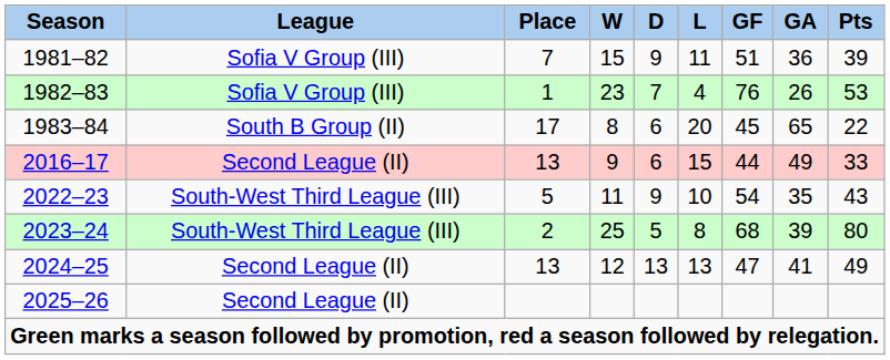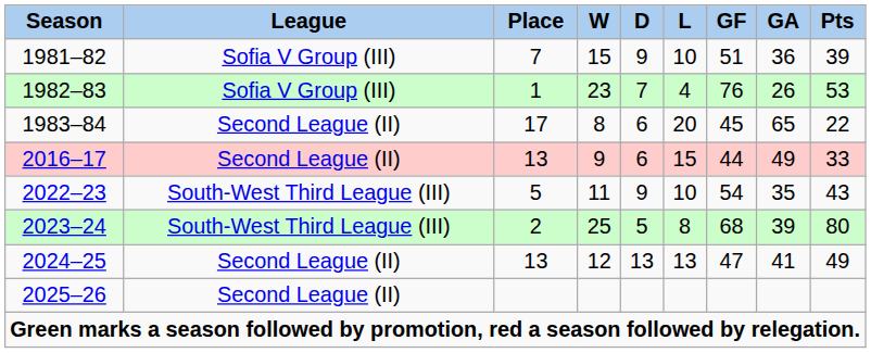 <table class="wikitable" style="text-align:center; font-size:100%">
 <tr>
 <th style="background:#ABCDEF;">Season</th>
 <th style="background:#ABCDEF;">League</th>
 <th style="background:#ABCDEF;">Place</th>
 <th style="background:#ABCDEF;">W</th>
 <th style="background:#ABCDEF;">D</th>
 <th style="background:#ABCDEF;">L</th>
 <th style="background:#ABCDEF;">GF</th>
 <th style="background:#ABCDEF;">GA</th>
 <th style="background:#ABCDEF;">Pts</th>
 </tr>
 <tr>
 <td>1981–82</td>
 <td><a href='#'>Sofia V Group</a> (III)</td>
 <td>7</td>
 <td>15</td>
 <td>9</td>
-<td>11</td>
+<td>10</td>
 <td>51</td>
 <td>36</td>
 <td>39</td>
 </tr>
 <tr align="center" style="background:#ccfecc;">
 <td>1982–83</td>
 <td><a href='#'>Sofia V Group</a> (III)</td>
 <td>1</td>
 <td>23</td>
 <td>7</td>
 <td>4</td>
 <td>76</td>
 <td>26</td>
 <td>53</td>
 </tr>
 <tr>
 <td>1983–84</td>
-<td><a href='#'>South B Group</a> (II)</td>
+<td><a href='#'>Second League</a> (II)</td>
 <td>17</td>
 <td>8</td>
 <td>6</td>
 <td>20</td>
 <td>45</td>
 <td>65</td>
 <td>22</td>
 </tr>
 <tr align="center" style="background:#ffcccc;">
 <td><a href='#'>2016–17</a></td>
 <td><a href='#'>Second League</a> (II)</td>
 <td>13</td>
 <td>9</td>
 <td>6</td>
 <td>15</td>
 <td>44</td>
 <td>49</td>
 <td>33</td>
 </tr>
 <tr align="center">
 <td><a href='#'>2022–23</a></td>
 <td><a href='#'>South-West Third League</a> (III)</td>
 <td>5</td>
 <td>11</td>
 <td>9</td>
 <td>10</td>
 <td>54</td>
 <td>35</td>
 <td>43</td>
 </tr>
 <tr align="center" style="background:#ccfecc;">
 <td><a href='#'>2023–24</a></td>
 <td><a href='#'>South-West Third League</a> (III)</td>
 <td>2</td>
 <td>25</td>
 <td>5</td>
 <td>8</td>
 <td>68</td>
 <td>39</td>
 <td>80</td>
 </tr>
 <tr align="center">
 <td><a href='#'>2024–25</a></td>
 <td><a href='#'>Second League</a> (II)</td>
 <td>13</td>
 <td>12</td>
 <td>13</td>
 <td>13</td>
 <td>47</td>
 <td>41</td>
 <td>49</td>
 </tr>
 <tr align="center">
 <td><a href='#'>2025–26</a></td>
 <td><a href='#'>Second League</a> (II)</td>
 <td></td>
 <td></td>
 <td></td>
 <td></td>
 <td></td>
 <td></td>
 <td></td>
 </tr>
 <tr>
 <td colspan="9" align="center"><strong>Green marks a season followed by promotion, red a season followed by relegation.</strong></td>
 </tr>
 </table>
